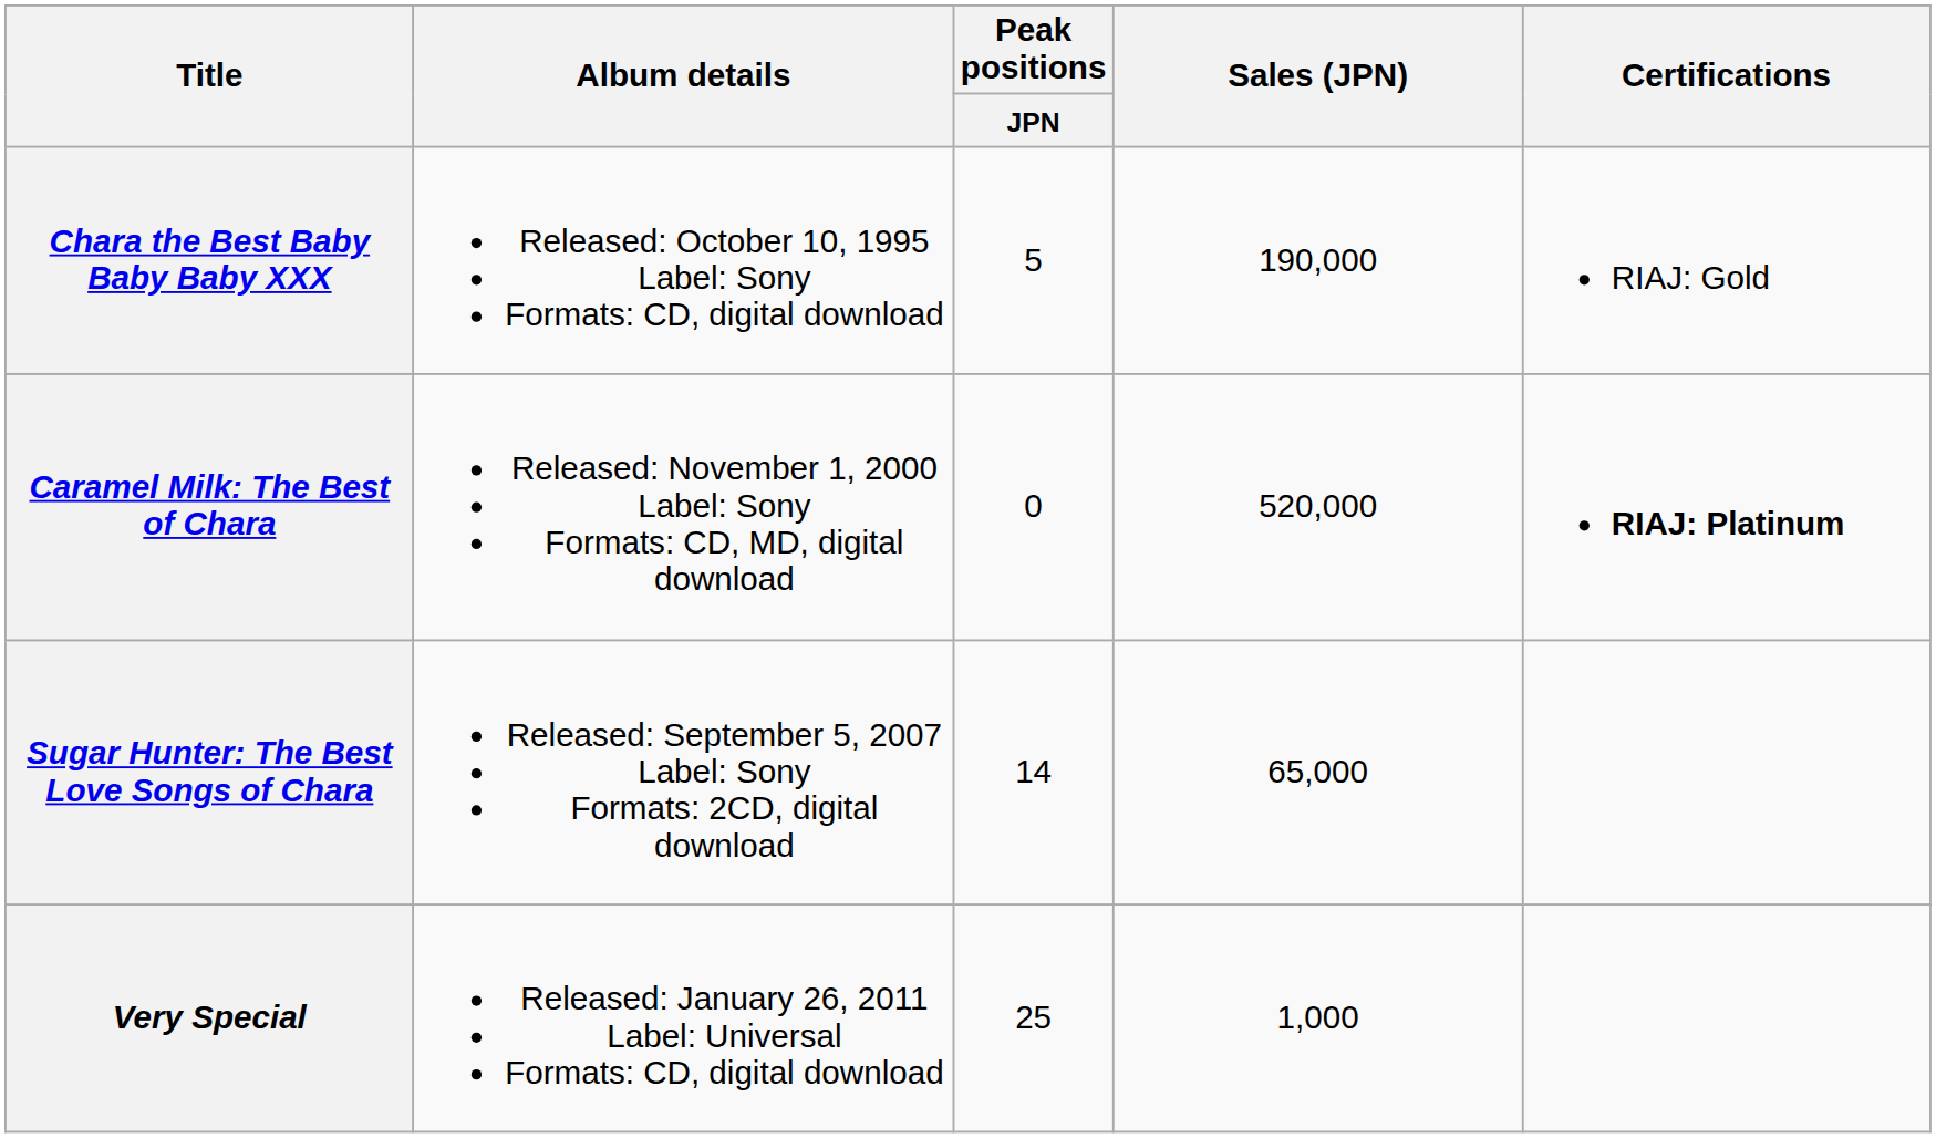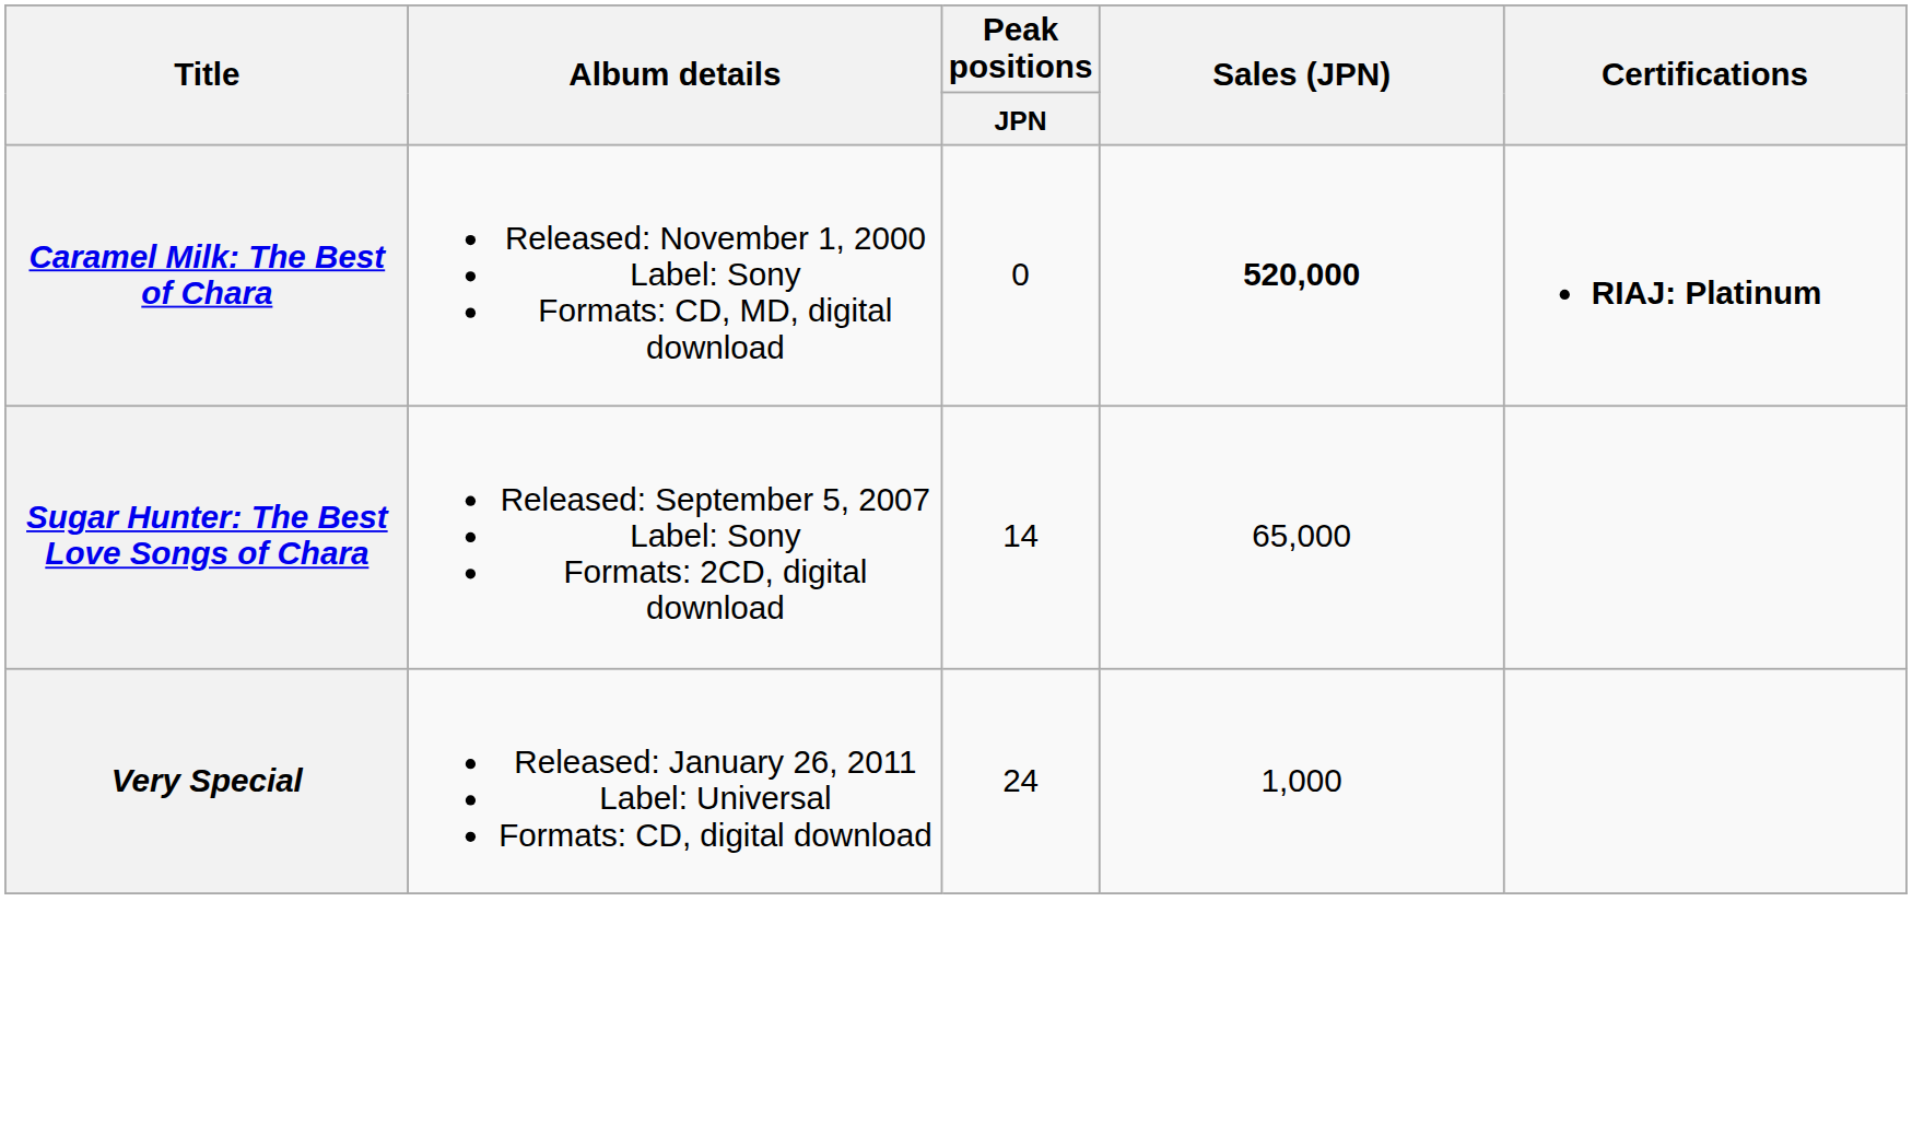 <table class="wikitable plainrowheaders" style="text-align:center;">
 <tr>
 <th style="width:12em;" rowspan="2">Title</th>
 <th style="width:16em;" rowspan="2">Album details</th>
 <th colspan="1">Peak positions</th>
 <th style="width:12em;" rowspan="2">Sales (JPN)</th>
 <th style="width:12em;" rowspan="2">Certifications</th>
 </tr>
 <tr>
 <th style="width:2.5em;"><small>JPN</small><br></th>
 </tr>
 <tr>
-<th scope="row"><em><a href='#'>Chara the Best Baby Baby Baby XXX</a></em></th>
-<td><br><ul><li>Released: October 10, 1995 </li><li>Label: Sony</li><li>Formats: CD, digital download</li></ul></td>
-<td>5</td>
-<td>190,000</td>
-<td align="left"><br><ul><li>RIAJ: Gold</li></ul></td>
-</tr>
-<tr>
 <th scope="row"><em><a href='#'>Caramel Milk: The Best of Chara</a></em></th>
 <td><br><ul><li>Released: November 1, 2000 </li><li>Label: Sony</li><li>Formats: CD, MD, digital download</li></ul></td>
 <td>0</td>
-<td>520,000</td>
+<td><strong>520,000</strong></td>
 <td align="left"><strong><br><ul><li>RIAJ: Platinum</li></ul></strong></td>
 </tr>
 <tr>
 <th scope="row"><em><a href='#'>Sugar Hunter: The Best Love Songs of Chara</a></em></th>
 <td><br><ul><li>Released: September 5, 2007 </li><li>Label: Sony</li><li>Formats: 2CD, digital download</li></ul></td>
 <td>14</td>
 <td>65,000</td>
 <td align="left"></td>
 </tr>
 <tr>
 <th scope="row"><em>Very Special</em></th>
 <td><br><ul><li>Released: January 26, 2011 </li><li>Label: Universal</li><li>Formats: CD, digital download</li></ul></td>
-<td>25</td>
+<td>24</td>
 <td>1,000</td>
 <td align="left"></td>
 </tr>
 </table>
